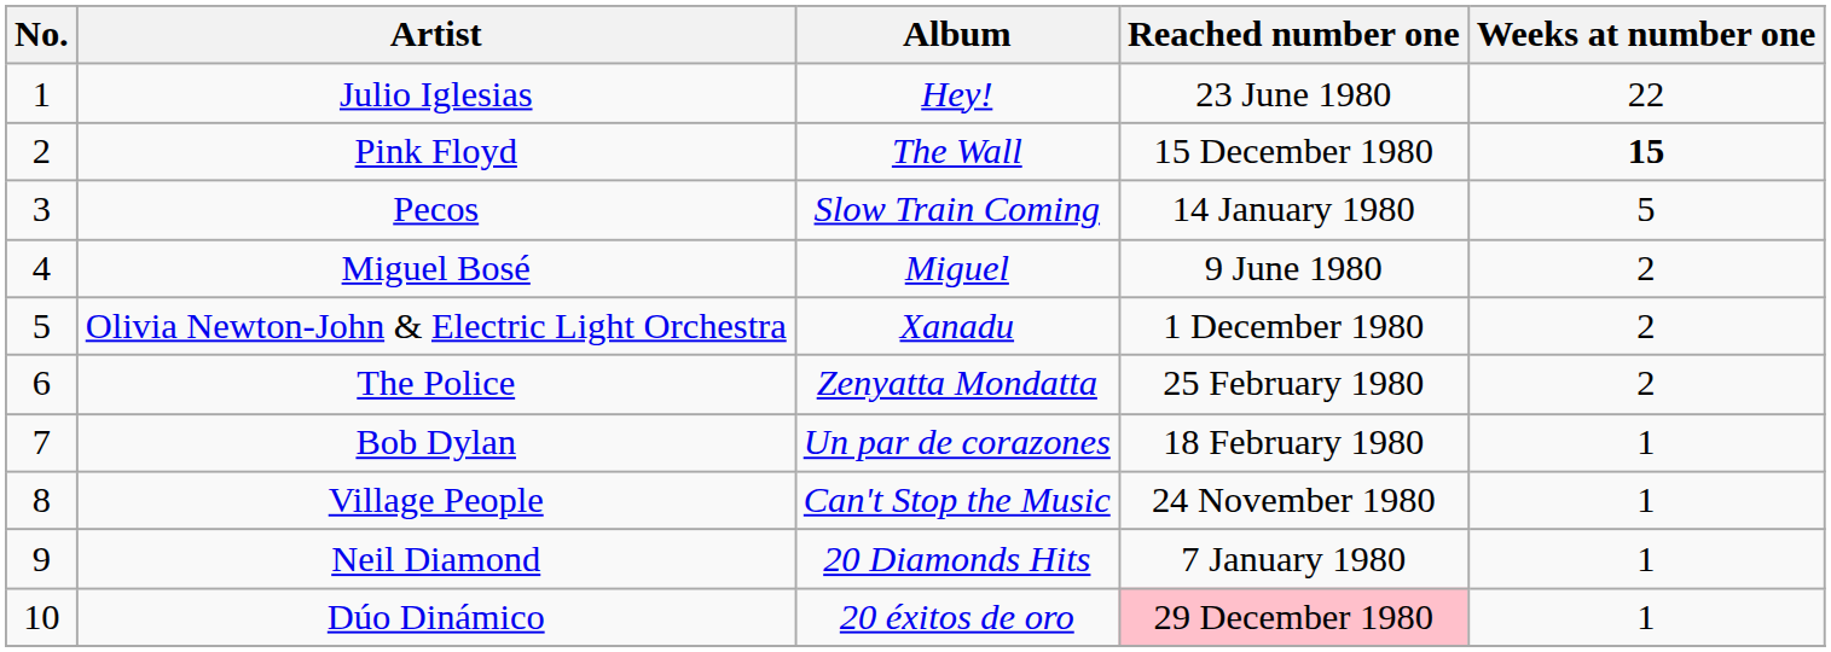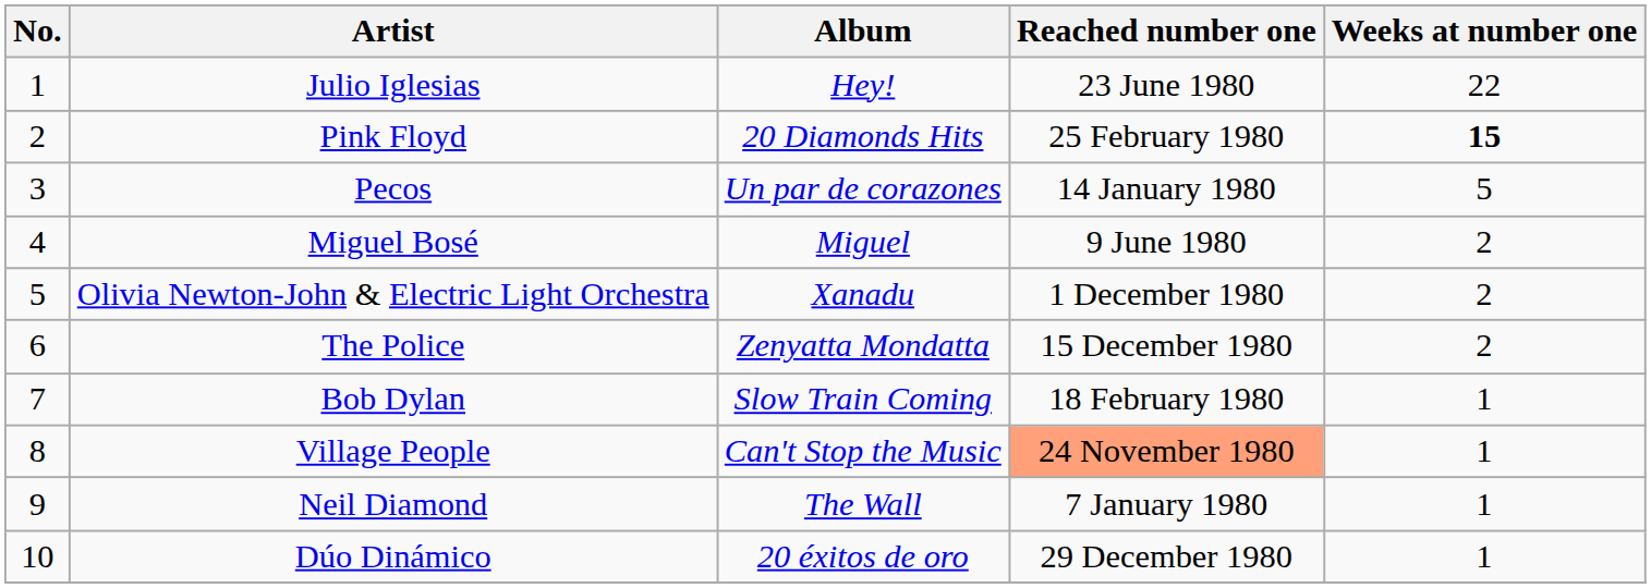 <table class="wikitable" style="text-align: center">
 <tr>
 <th width="">No.</th>
 <th width="">Artist</th>
 <th width="">Album</th>
 <th width="">Reached number one</th>
 <th width="">Weeks at number one</th>
 </tr>
 <tr>
 <td>1</td>
 <td><a href='#'>Julio Iglesias</a></td>
 <td><em><a href='#'>Hey!</a></em></td>
 <td>23 June 1980</td>
 <td>22</td>
 </tr>
 <tr>
 <td>2</td>
 <td><a href='#'>Pink Floyd</a></td>
-<td><em><a href='#'>The Wall</a></em></td>
-<td>15 December 1980</td>
+<td><em><a href='#'>20 Diamonds Hits</a></em></td>
+<td>25 February 1980</td>
 <td><strong>15</strong></td>
 </tr>
 <tr>
 <td>3</td>
 <td><a href='#'>Pecos</a></td>
-<td><em><a href='#'>Slow Train Coming</a></em></td>
+<td><em><a href='#'>Un par de corazones</a></em></td>
 <td>14 January 1980</td>
 <td>5</td>
 </tr>
 <tr>
 <td>4</td>
 <td><a href='#'>Miguel Bosé</a></td>
 <td><em><a href='#'>Miguel</a></em></td>
 <td>9 June 1980</td>
 <td>2</td>
 </tr>
 <tr>
 <td>5</td>
 <td><a href='#'>Olivia Newton-John</a> & <a href='#'>Electric Light Orchestra</a></td>
 <td><em><a href='#'>Xanadu</a></em></td>
 <td>1 December 1980</td>
 <td>2</td>
 </tr>
 <tr>
 <td>6</td>
 <td><a href='#'>The Police</a></td>
 <td><em><a href='#'>Zenyatta Mondatta</a></em></td>
-<td>25 February 1980</td>
+<td>15 December 1980</td>
 <td>2</td>
 </tr>
 <tr>
 <td>7</td>
 <td><a href='#'>Bob Dylan</a></td>
-<td><em><a href='#'>Un par de corazones</a></em></td>
+<td><em><a href='#'>Slow Train Coming</a></em></td>
 <td>18 February 1980</td>
 <td>1</td>
 </tr>
 <tr>
 <td>8</td>
 <td><a href='#'>Village People</a></td>
 <td><em><a href='#'>Can't Stop the Music</a></em></td>
-<td>24  November 1980</td>
+<td style="background: lightsalmon;">24  November 1980</td>
 <td>1</td>
 </tr>
 <tr>
 <td>9</td>
 <td><a href='#'>Neil Diamond</a></td>
-<td><em><a href='#'>20 Diamonds Hits</a></em></td>
+<td><em><a href='#'>The Wall</a></em></td>
 <td>7 January 1980</td>
 <td>1</td>
 </tr>
 <tr>
 <td>10</td>
 <td><a href='#'>Dúo Dinámico</a></td>
 <td><em><a href='#'>20 éxitos de oro</a></em></td>
-<td style="background: pink;">29 December 1980</td>
+<td>29 December 1980</td>
 <td>1</td>
 </tr>
 <tr>
 </tr>
 </table>
